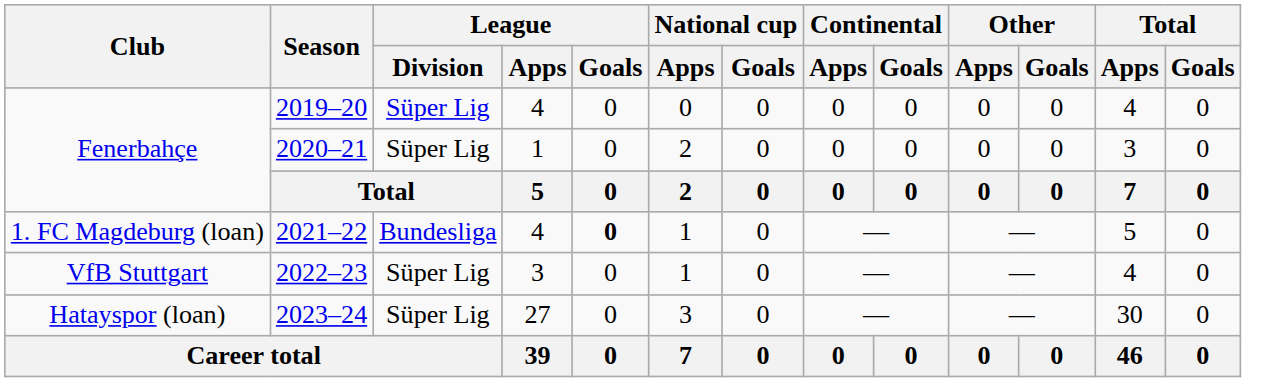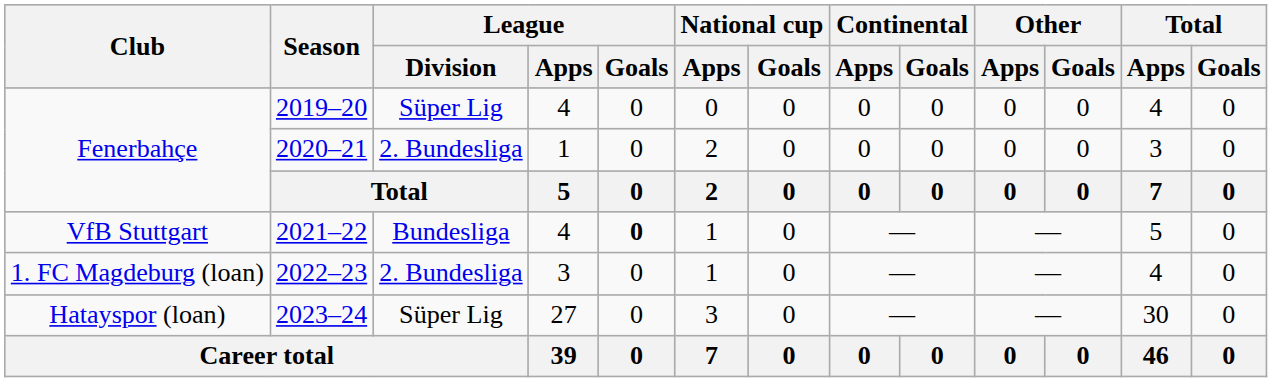 <table class=wikitable style=text-align:center>
 <tr>
 <th rowspan="2">Club</th>
 <th rowspan="2">Season</th>
 <th colspan="3">League</th>
 <th colspan="2">National cup</th>
 <th colspan="2">Continental</th>
 <th colspan="2">Other</th>
 <th colspan="2">Total</th>
 </tr>
 <tr>
 <th>Division</th>
 <th>Apps</th>
 <th>Goals</th>
 <th>Apps</th>
 <th>Goals</th>
 <th>Apps</th>
 <th>Goals</th>
 <th>Apps</th>
 <th>Goals</th>
 <th>Apps</th>
 <th>Goals</th>
 </tr>
 <tr>
 <td rowspan="3"><a href='#'>Fenerbahçe</a></td>
 <td><a href='#'>2019–20</a></td>
 <td><a href='#'>Süper Lig</a></td>
 <td>4</td>
 <td>0</td>
 <td>0</td>
 <td>0</td>
 <td>0</td>
 <td>0</td>
 <td>0</td>
 <td>0</td>
 <td>4</td>
 <td>0</td>
 </tr>
 <tr>
 <td><a href='#'>2020–21</a></td>
-<td>Süper Lig</td>
+<td><a href='#'>2. Bundesliga</a></td>
 <td>1</td>
 <td>0</td>
 <td>2</td>
 <td>0</td>
 <td>0</td>
 <td>0</td>
 <td>0</td>
 <td>0</td>
 <td>3</td>
 <td>0</td>
 </tr>
 <tr>
 <th colspan="2">Total</th>
 <th>5</th>
 <th>0</th>
 <th>2</th>
 <th>0</th>
 <th>0</th>
 <th>0</th>
 <th>0</th>
 <th>0</th>
 <th>7</th>
 <th>0</th>
 </tr>
 <tr>
-<td><a href='#'>1. FC Magdeburg</a> (loan)</td>
+<td><a href='#'>VfB Stuttgart</a></td>
 <td><a href='#'>2021–22</a></td>
 <td><a href='#'>Bundesliga</a></td>
 <td>4</td>
 <td><strong>0</strong></td>
 <td>1</td>
 <td>0</td>
 <td colspan="2">—</td>
 <td colspan="2">—</td>
 <td>5</td>
 <td>0</td>
 </tr>
 <tr>
-<td><a href='#'>VfB Stuttgart</a></td>
+<td><a href='#'>1. FC Magdeburg</a> (loan)</td>
 <td><a href='#'>2022–23</a></td>
-<td>Süper Lig</td>
+<td><a href='#'>2. Bundesliga</a></td>
 <td>3</td>
 <td>0</td>
 <td>1</td>
 <td>0</td>
 <td colspan="2">—</td>
 <td colspan="2">—</td>
 <td>4</td>
 <td>0</td>
 </tr>
 <tr>
 <td><a href='#'>Hatayspor</a> (loan)</td>
 <td><a href='#'>2023–24</a></td>
 <td>Süper Lig</td>
 <td>27</td>
 <td>0</td>
 <td>3</td>
 <td>0</td>
 <td colspan="2">—</td>
 <td colspan="2">—</td>
 <td>30</td>
 <td>0</td>
 </tr>
 <tr>
 <th colspan="3">Career total</th>
 <th>39</th>
 <th>0</th>
 <th>7</th>
 <th>0</th>
 <th>0</th>
 <th>0</th>
 <th>0</th>
 <th>0</th>
 <th>46</th>
 <th>0</th>
 </tr>
 </table>
